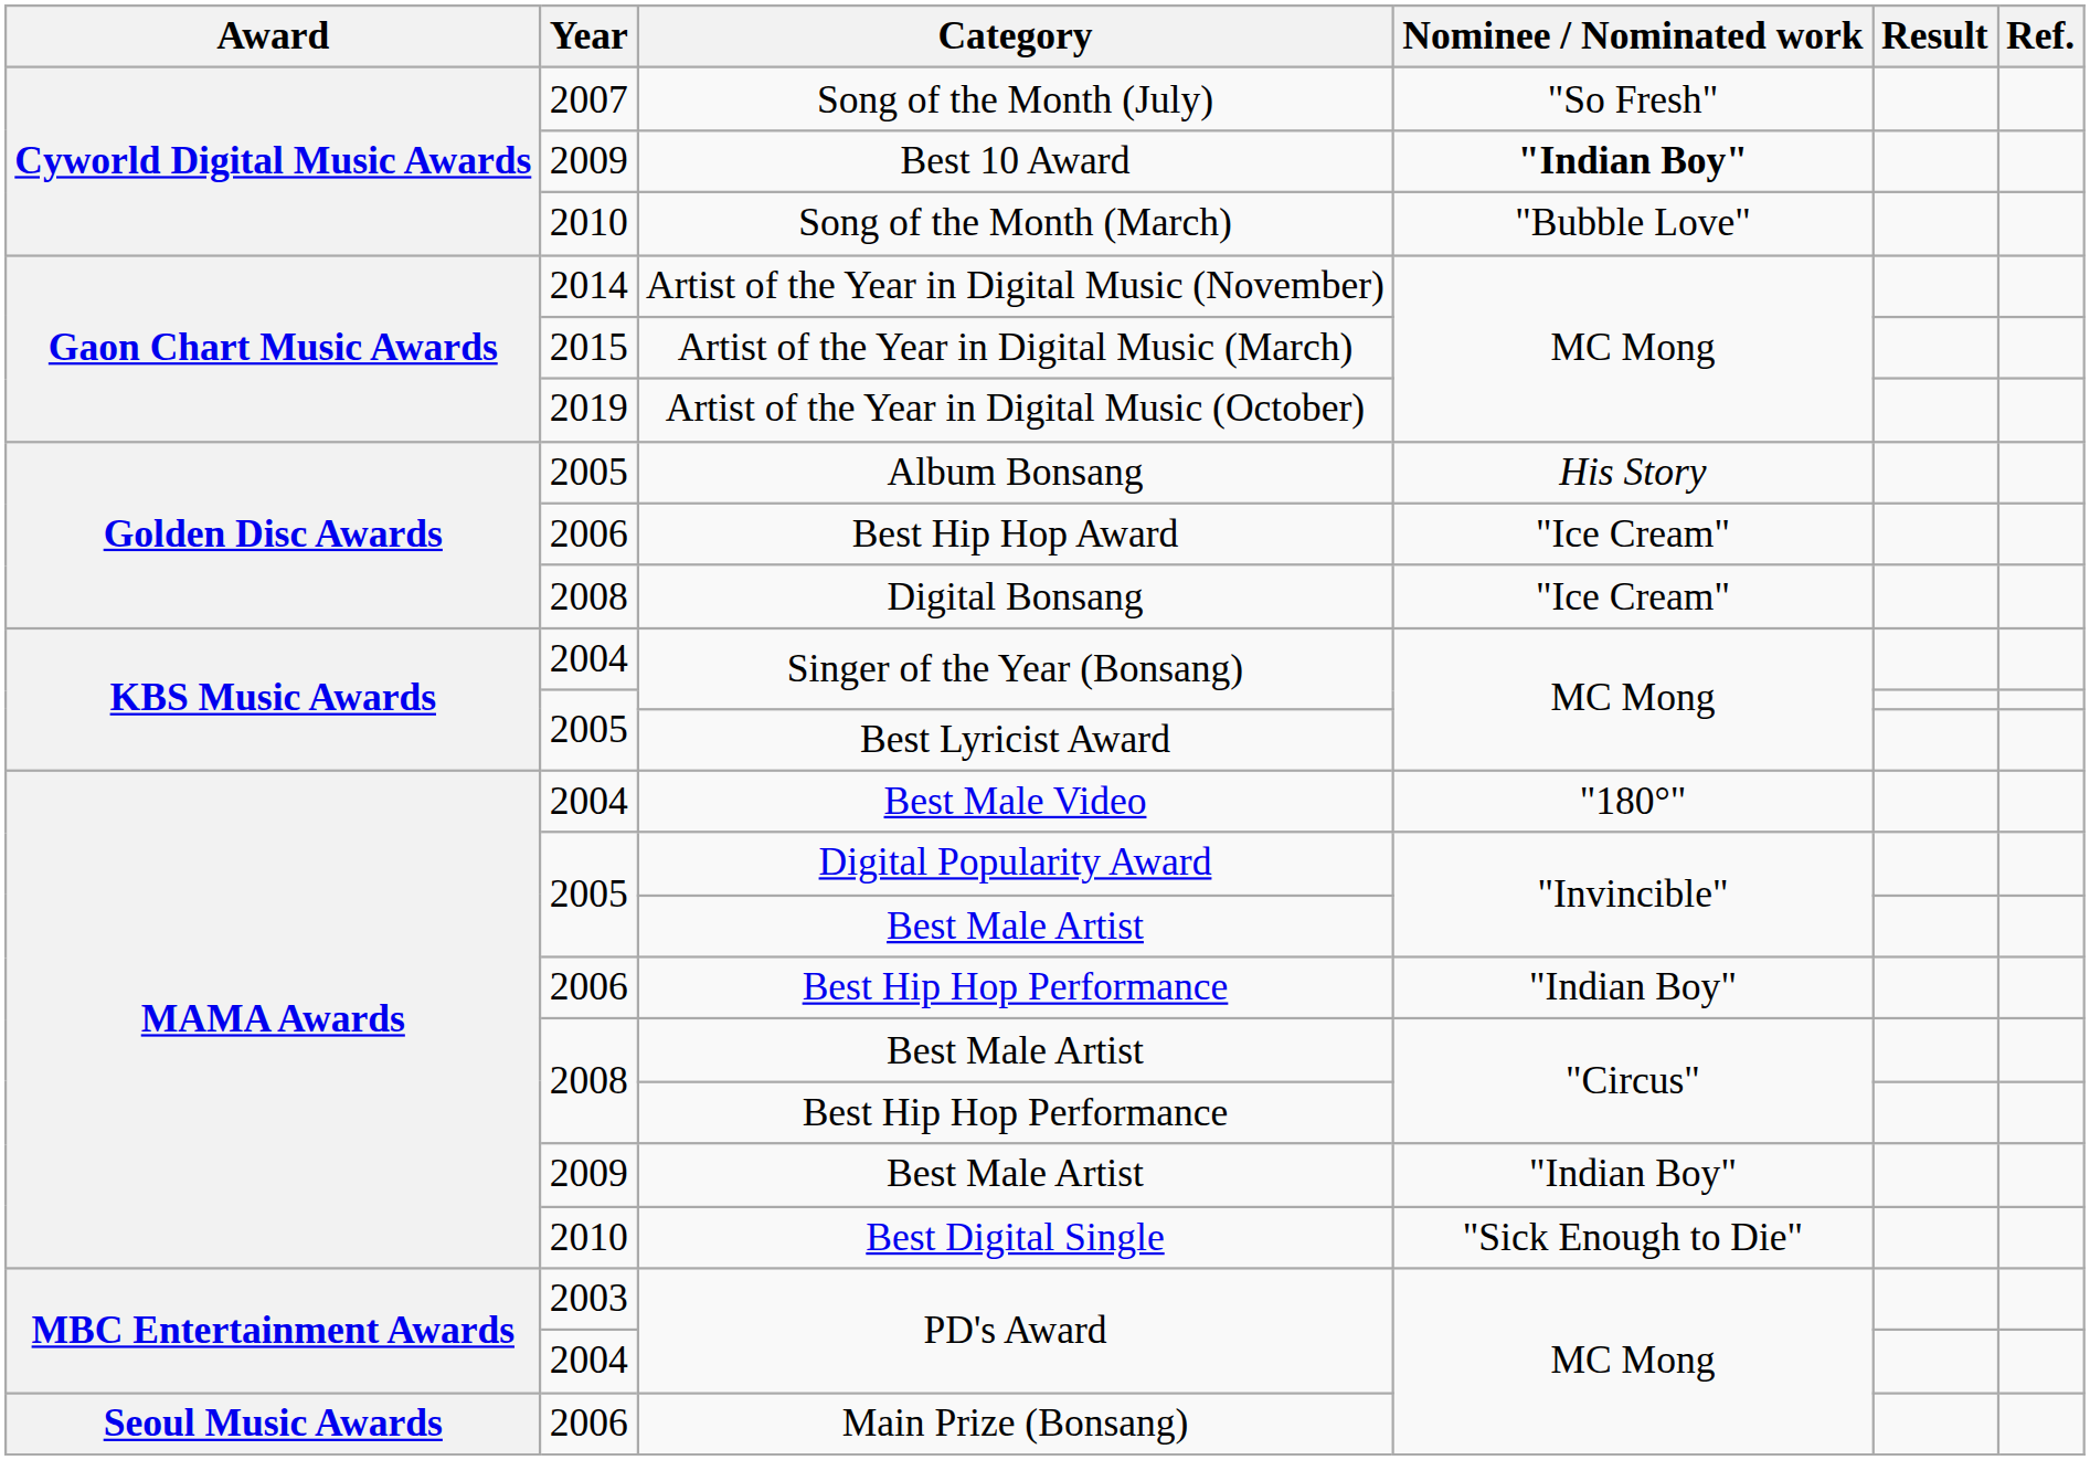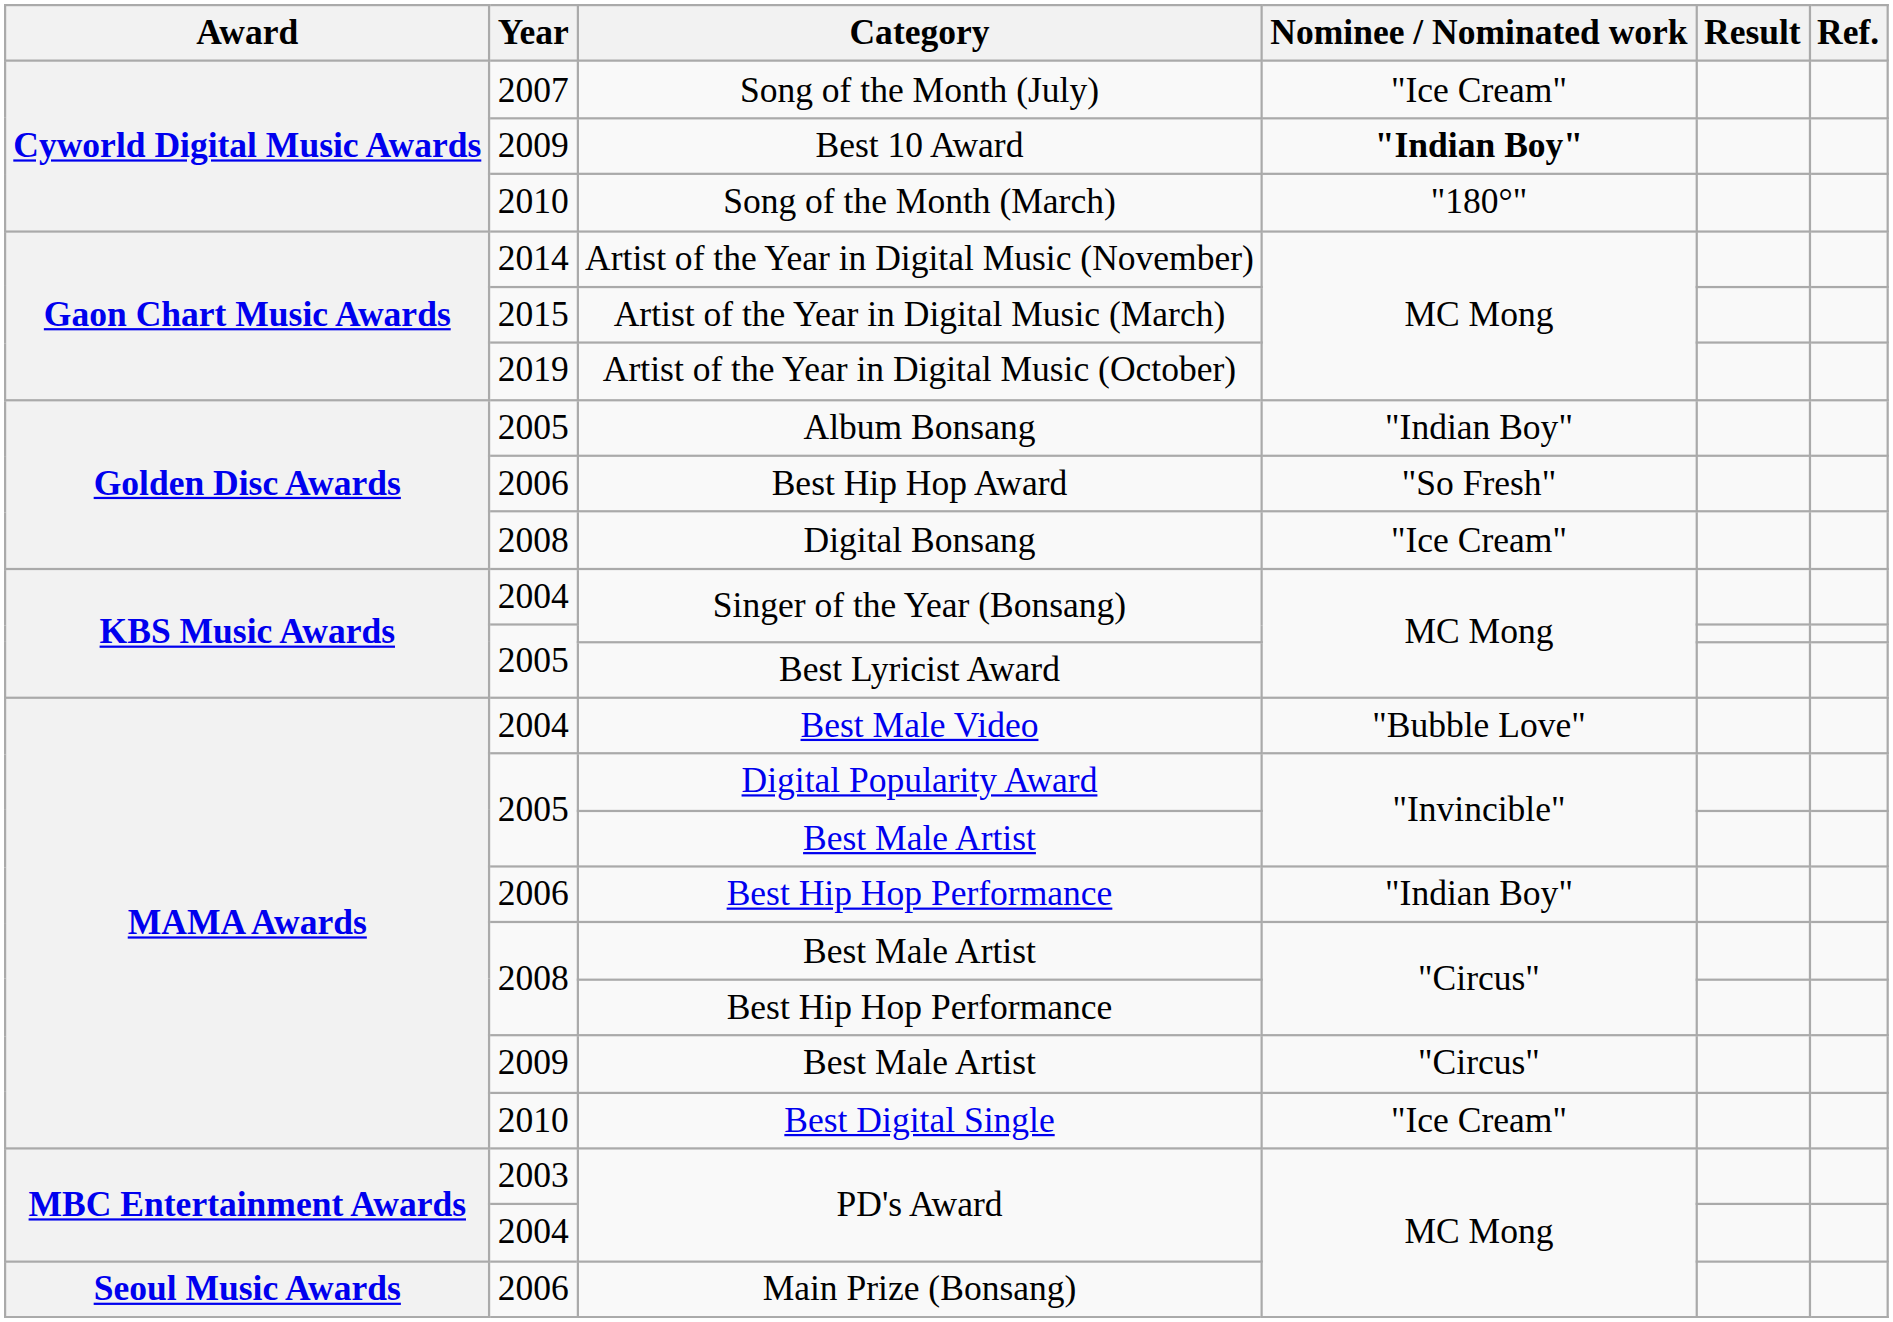 <table class="wikitable plainrowheaders" style="text-align:center;">
 <tr>
 <th>Award</th>
 <th>Year</th>
 <th>Category</th>
 <th>Nominee / Nominated work</th>
 <th>Result</th>
 <th>Ref.</th>
 </tr>
 <tr>
 <th scope="row" rowspan="3"><a href='#'>Cyworld Digital Music Awards</a></th>
 <td>2007</td>
 <td>Song of the Month (July)</td>
-<td>"So Fresh" </td>
+<td>"Ice Cream"</td>
 <td></td>
 <td></td>
 </tr>
 <tr>
 <td>2009</td>
 <td>Best 10 Award</td>
 <td><strong>"Indian Boy"</strong></td>
 <td></td>
 <td></td>
 </tr>
 <tr>
 <td>2010</td>
 <td>Song of the Month (March)</td>
-<td>"Bubble Love" </td>
+<td>"180°"</td>
 <td></td>
 <td></td>
 </tr>
 <tr>
 <th scope="row" rowspan="3"><a href='#'>Gaon Chart Music Awards</a></th>
 <td>2014</td>
 <td>Artist of the Year in Digital Music (November)</td>
 <td rowspan="3">MC Mong</td>
 <td></td>
 <td></td>
 </tr>
 <tr>
 <td>2015</td>
 <td>Artist of the Year in Digital Music (March)</td>
 <td></td>
 <td></td>
 </tr>
 <tr>
 <td>2019</td>
 <td>Artist of the Year in Digital Music (October)</td>
 <td></td>
 <td></td>
 </tr>
 <tr>
 <th scope="row" rowspan="3"><a href='#'>Golden Disc Awards</a></th>
 <td>2005</td>
 <td>Album Bonsang</td>
-<td><em>His Story</em></td>
+<td>"Indian Boy"</td>
 <td></td>
 <td></td>
 </tr>
 <tr>
 <td>2006</td>
 <td>Best Hip Hop Award</td>
-<td>"Ice Cream"</td>
+<td>"So Fresh" </td>
 <td></td>
 <td></td>
 </tr>
 <tr>
 <td>2008</td>
 <td>Digital Bonsang</td>
 <td>"Ice Cream"</td>
 <td></td>
 <td></td>
 </tr>
 <tr>
 <th scope="row" rowspan="3"><a href='#'>KBS Music Awards</a></th>
 <td>2004</td>
 <td rowspan="2">Singer of the Year (Bonsang)</td>
 <td rowspan="3">MC Mong</td>
 <td></td>
 <td></td>
 </tr>
 <tr>
 <td rowspan="2">2005</td>
 <td></td>
 <td></td>
 </tr>
 <tr>
 <td>Best Lyricist Award</td>
 <td></td>
 </tr>
 <tr>
 <th scope="row" rowspan="8"><a href='#'>MAMA Awards</a></th>
 <td>2004</td>
 <td><a href='#'>Best Male Video</a></td>
-<td>"180°"</td>
+<td>"Bubble Love" </td>
 <td></td>
 <td></td>
 </tr>
 <tr>
 <td rowspan="2">2005</td>
 <td><a href='#'>Digital Popularity Award</a></td>
 <td rowspan="2">"Invincible"</td>
 <td></td>
 <td></td>
 </tr>
 <tr>
 <td><a href='#'>Best Male Artist</a></td>
 <td></td>
 <td></td>
 </tr>
 <tr>
 <td>2006</td>
 <td><a href='#'>Best Hip Hop Performance</a></td>
 <td>"Indian Boy"</td>
 <td></td>
 <td></td>
 </tr>
 <tr>
 <td rowspan="2">2008</td>
 <td>Best Male Artist</td>
 <td rowspan="2">"Circus"</td>
 <td></td>
 <td></td>
 </tr>
 <tr>
 <td>Best Hip Hop Performance</td>
 <td></td>
 <td></td>
 </tr>
 <tr>
 <td>2009</td>
 <td>Best Male Artist</td>
-<td>"Indian Boy"</td>
+<td>"Circus"</td>
 <td></td>
 <td></td>
 </tr>
 <tr>
 <td>2010</td>
 <td><a href='#'>Best Digital Single</a></td>
-<td>"Sick Enough to Die" </td>
+<td>"Ice Cream"</td>
 <td></td>
 <td></td>
 </tr>
 <tr>
 <th scope="row" rowspan="2"><a href='#'>MBC Entertainment Awards</a></th>
 <td>2003</td>
 <td rowspan="2">PD's Award</td>
 <td rowspan="3">MC Mong</td>
 <td></td>
 <td></td>
 </tr>
 <tr>
 <td>2004</td>
 <td></td>
 <td></td>
 </tr>
 <tr>
 <th scope="row"><a href='#'>Seoul Music Awards</a></th>
 <td>2006</td>
 <td>Main Prize (Bonsang)</td>
 <td></td>
 <td></td>
 </tr>
 </table>
